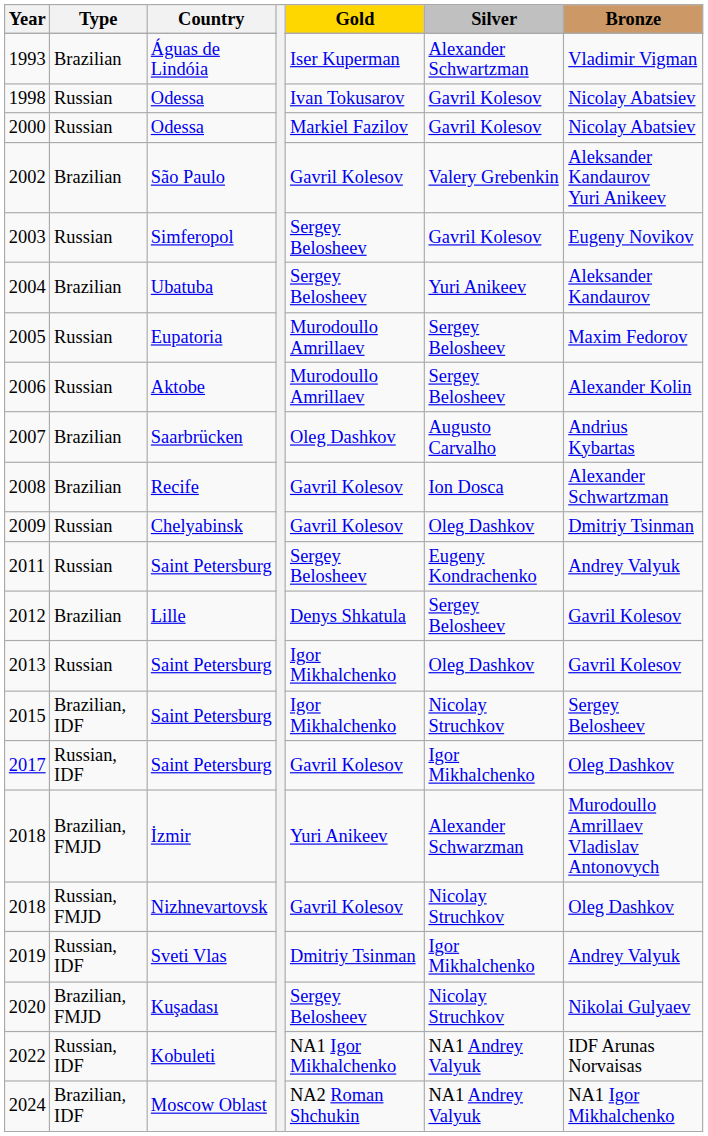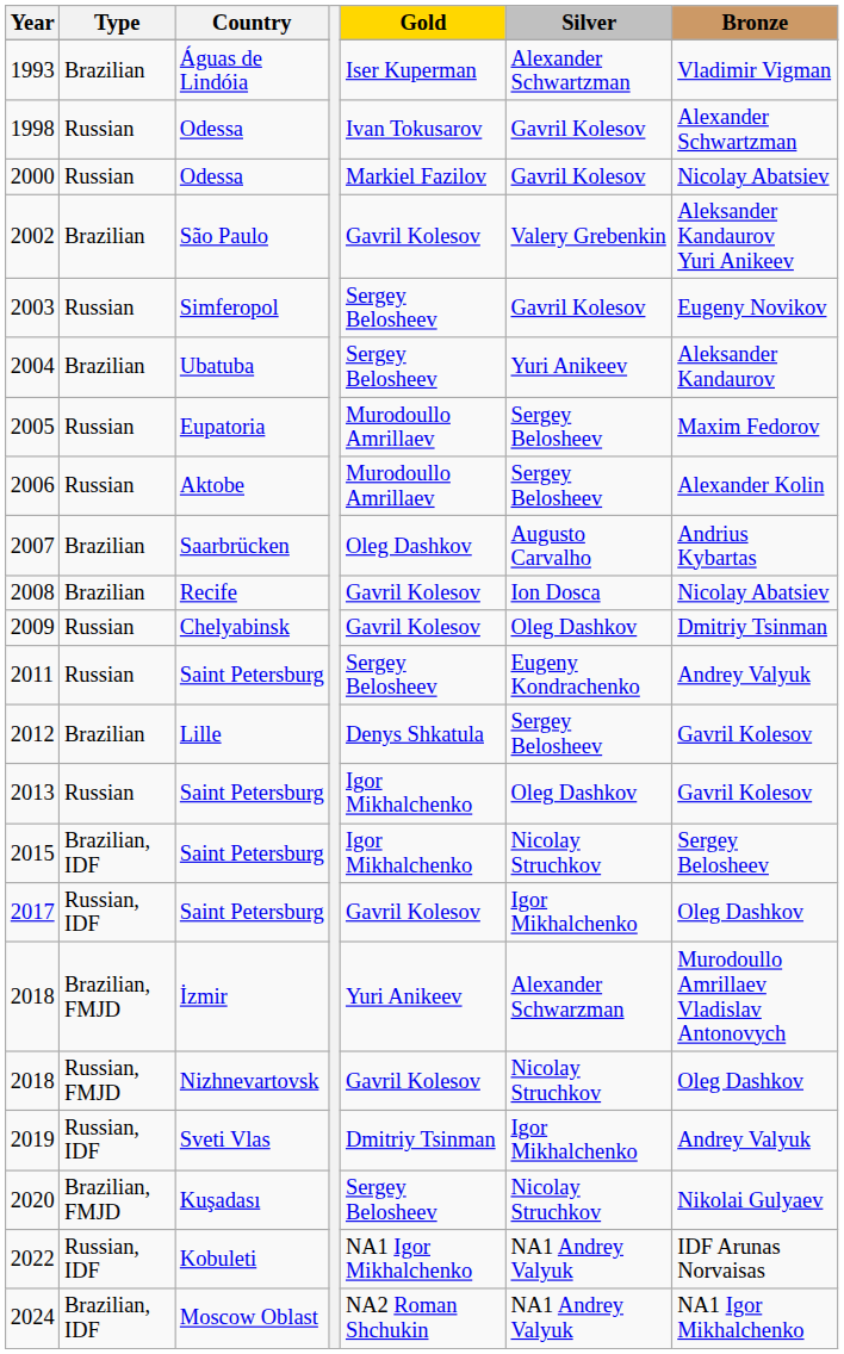 <table class="wikitable">
 <tr>
 <th>Year</th>
 <th>Type</th>
 <th>Country</th>
 <th width=1 rowspan=50></th>
 <th style="background-color:gold;">Gold</th>
 <th style="background-color:silver;">Silver</th>
 <th style="background-color:#cc9966;">Bronze</th>
 </tr>
 <tr>
 </tr>
 <tr>
 <td>1993</td>
 <td>Brazilian</td>
 <td> <a href='#'>Águas de Lindóia</a></td>
 <td> <a href='#'>Iser Kuperman</a></td>
 <td> <a href='#'>Alexander Schwartzman</a></td>
 <td> <a href='#'>Vladimir Vigman</a></td>
 </tr>
 <tr>
 <td>1998</td>
 <td>Russian</td>
 <td> <a href='#'>Odessa</a></td>
 <td> <a href='#'>Ivan Tokusarov</a></td>
 <td> <a href='#'>Gavril Kolesov</a></td>
-<td> <a href='#'>Nicolay Abatsiev</a></td>
+<td> <a href='#'>Alexander Schwartzman</a></td>
 </tr>
 <tr>
 <td>2000</td>
 <td>Russian</td>
 <td> <a href='#'>Odessa</a></td>
 <td> <a href='#'>Markiel Fazilov</a></td>
 <td> <a href='#'>Gavril Kolesov</a></td>
 <td> <a href='#'>Nicolay Abatsiev</a></td>
 </tr>
 <tr>
 <td>2002</td>
 <td>Brazilian</td>
 <td> <a href='#'>São Paulo</a></td>
 <td> <a href='#'>Gavril Kolesov</a></td>
 <td> <a href='#'>Valery Grebenkin</a></td>
 <td> <a href='#'>Aleksander Kandaurov</a><br> <a href='#'>Yuri Anikeev</a></td>
 </tr>
 <tr>
 <td>2003</td>
 <td>Russian</td>
 <td> <a href='#'>Simferopol</a></td>
 <td> <a href='#'>Sergey Belosheev</a></td>
 <td> <a href='#'>Gavril Kolesov</a></td>
 <td> <a href='#'>Eugeny Novikov</a></td>
 </tr>
 <tr>
 <td>2004</td>
 <td>Brazilian</td>
 <td> <a href='#'>Ubatuba</a></td>
 <td> <a href='#'>Sergey Belosheev</a></td>
 <td> <a href='#'>Yuri Anikeev</a></td>
 <td> <a href='#'>Aleksander Kandaurov</a></td>
 </tr>
 <tr>
 <td>2005</td>
 <td>Russian</td>
 <td> <a href='#'>Eupatoria</a></td>
 <td> <a href='#'>Murodoullo Amrillaev</a></td>
 <td> <a href='#'>Sergey Belosheev</a></td>
 <td> <a href='#'>Maxim Fedorov</a></td>
 </tr>
 <tr>
 <td>2006</td>
 <td>Russian</td>
 <td> <a href='#'>Aktobe</a></td>
 <td> <a href='#'>Murodoullo Amrillaev</a></td>
 <td> <a href='#'>Sergey Belosheev</a></td>
 <td> <a href='#'>Alexander Kolin</a></td>
 </tr>
 <tr>
 <td>2007</td>
 <td>Brazilian</td>
 <td> <a href='#'>Saarbrücken</a></td>
 <td> <a href='#'>Oleg Dashkov</a></td>
 <td> <a href='#'>Augusto Carvalho</a></td>
 <td> <a href='#'>Andrius Kybartas</a></td>
 </tr>
 <tr>
 <td>2008</td>
 <td>Brazilian</td>
 <td> <a href='#'>Recife</a></td>
 <td> <a href='#'>Gavril Kolesov</a></td>
 <td> <a href='#'>Ion Dosca</a></td>
-<td> <a href='#'>Alexander Schwartzman</a></td>
+<td> <a href='#'>Nicolay Abatsiev</a></td>
 </tr>
 <tr>
 <td>2009</td>
 <td>Russian</td>
 <td> <a href='#'>Chelyabinsk</a></td>
 <td> <a href='#'>Gavril Kolesov</a></td>
 <td> <a href='#'>Oleg Dashkov</a></td>
 <td> <a href='#'>Dmitriy Tsinman</a></td>
 </tr>
 <tr>
 <td>2011</td>
 <td>Russian</td>
 <td> <a href='#'>Saint Petersburg</a></td>
 <td> <a href='#'>Sergey Belosheev</a></td>
 <td> <a href='#'>Eugeny Kondrachenko</a></td>
 <td> <a href='#'>Andrey Valyuk</a></td>
 </tr>
 <tr>
 <td>2012</td>
 <td>Brazilian</td>
 <td> <a href='#'>Lille</a></td>
 <td> <a href='#'>Denys Shkatula</a></td>
 <td> <a href='#'>Sergey Belosheev</a></td>
 <td> <a href='#'>Gavril Kolesov</a></td>
 </tr>
 <tr>
 <td>2013</td>
 <td>Russian</td>
 <td> <a href='#'>Saint Petersburg</a></td>
 <td> <a href='#'>Igor Mikhalchenko</a></td>
 <td> <a href='#'>Oleg Dashkov</a></td>
 <td> <a href='#'>Gavril Kolesov</a></td>
 </tr>
 <tr>
 <td>2015</td>
 <td>Brazilian, IDF</td>
 <td> <a href='#'>Saint Petersburg</a></td>
 <td> <a href='#'>Igor Mikhalchenko</a></td>
 <td> <a href='#'>Nicolay Struchkov</a></td>
 <td> <a href='#'>Sergey Belosheev</a></td>
 </tr>
 <tr>
 <td><a href='#'>2017</a></td>
 <td>Russian, IDF</td>
 <td> <a href='#'>Saint Petersburg</a></td>
 <td> <a href='#'>Gavril Kolesov</a></td>
 <td> <a href='#'>Igor Mikhalchenko</a></td>
 <td> <a href='#'>Oleg Dashkov</a></td>
 </tr>
 <tr>
 <td>2018</td>
 <td>Brazilian, FMJD</td>
 <td> <a href='#'>İzmir</a></td>
 <td> <a href='#'>Yuri Anikeev</a></td>
 <td> <a href='#'>Alexander Schwarzman</a></td>
 <td> <a href='#'>Murodoullo Amrillaev</a><br> <a href='#'>Vladislav Antonovych</a></td>
 </tr>
 <tr>
 <td>2018</td>
 <td>Russian, FMJD</td>
 <td> <a href='#'>Nizhnevartovsk</a></td>
 <td> <a href='#'>Gavril Kolesov</a></td>
 <td> <a href='#'>Nicolay Struchkov</a></td>
 <td> <a href='#'>Oleg Dashkov</a></td>
 </tr>
 <tr>
 <td>2019</td>
 <td>Russian, IDF</td>
 <td> <a href='#'>Sveti Vlas</a></td>
 <td> <a href='#'>Dmitriy Tsinman</a></td>
 <td> <a href='#'>Igor Mikhalchenko</a></td>
 <td> <a href='#'>Andrey Valyuk</a></td>
 </tr>
 <tr>
 <td>2020</td>
 <td>Brazilian, FMJD</td>
 <td> <a href='#'>Kuşadası</a></td>
 <td> <a href='#'>Sergey Belosheev</a></td>
 <td> <a href='#'>Nicolay Struchkov</a></td>
 <td> <a href='#'>Nikolai Gulyaev</a></td>
 </tr>
 <tr>
 <td>2022</td>
 <td>Russian, IDF</td>
 <td> <a href='#'>Kobuleti</a></td>
 <td>NA1 <a href='#'>Igor Mikhalchenko</a></td>
 <td>NA1 <a href='#'>Andrey Valyuk</a></td>
 <td>IDF Arunas Norvaisas</td>
 </tr>
 <tr>
 <td>2024</td>
 <td>Brazilian, IDF</td>
 <td> <a href='#'>Moscow Oblast</a></td>
 <td>NA2 <a href='#'>Roman Shchukin</a></td>
 <td>NA1 <a href='#'>Andrey Valyuk</a></td>
 <td>NA1 <a href='#'>Igor Mikhalchenko</a></td>
 </tr>
 </table>
